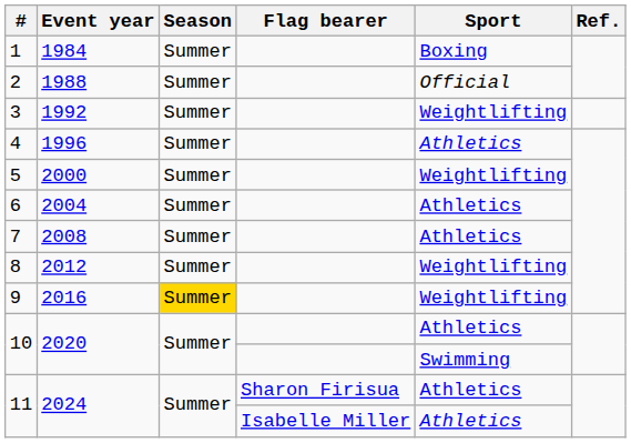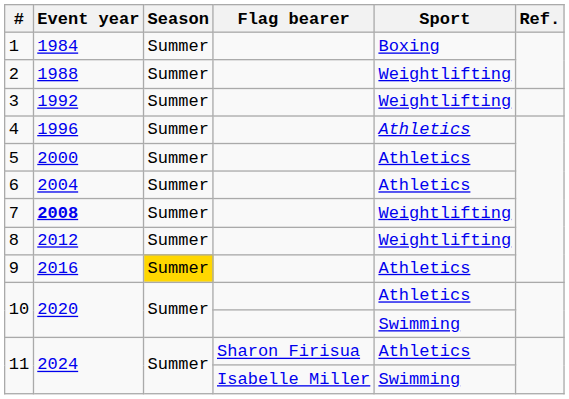 <table class="wikitable sortable">
 <tr>
 <th>#</th>
 <th>Event year</th>
 <th>Season</th>
 <th>Flag bearer</th>
 <th>Sport</th>
 <th>Ref.</th>
 </tr>
 <tr>
 <td>1</td>
 <td><a href='#'>1984</a></td>
 <td>Summer</td>
 <td></td>
 <td><a href='#'>Boxing</a></td>
 <td rowspan=2></td>
 </tr>
 <tr>
 <td>2</td>
 <td><a href='#'>1988</a></td>
 <td>Summer</td>
 <td></td>
-<td><em>Official</em></td>
+<td><a href='#'>Weightlifting</a></td>
 </tr>
 <tr>
 <td>3</td>
 <td><a href='#'>1992</a></td>
 <td>Summer</td>
 <td></td>
 <td><a href='#'>Weightlifting</a></td>
 <td></td>
 </tr>
 <tr>
 <td>4</td>
 <td><a href='#'>1996</a></td>
 <td>Summer</td>
 <td></td>
 <td><em><a href='#'>Athletics</a></em></td>
 <td rowspan=6></td>
 </tr>
 <tr>
 <td>5</td>
 <td><a href='#'>2000</a></td>
 <td>Summer</td>
 <td></td>
-<td><a href='#'>Weightlifting</a></td>
+<td><a href='#'>Athletics</a></td>
 </tr>
 <tr>
 <td>6</td>
 <td><a href='#'>2004</a></td>
 <td>Summer</td>
 <td></td>
 <td><a href='#'>Athletics</a></td>
 </tr>
 <tr>
 <td>7</td>
-<td><a href='#'>2008</a></td>
+<td><strong><a href='#'>2008</a></strong></td>
 <td>Summer</td>
 <td></td>
-<td><a href='#'>Athletics</a></td>
+<td><a href='#'>Weightlifting</a></td>
 </tr>
 <tr>
 <td>8</td>
 <td><a href='#'>2012</a></td>
 <td>Summer</td>
 <td></td>
 <td><a href='#'>Weightlifting</a></td>
 </tr>
 <tr>
 <td>9</td>
 <td><a href='#'>2016</a></td>
 <td style="background: gold;">Summer</td>
 <td></td>
-<td><a href='#'>Weightlifting</a></td>
+<td><a href='#'>Athletics</a></td>
 </tr>
 <tr>
 <td rowspan=2>10</td>
 <td rowspan=2><a href='#'>2020</a></td>
 <td rowspan=2>Summer</td>
 <td></td>
 <td><a href='#'>Athletics</a></td>
 <td rowspan=2></td>
 </tr>
 <tr>
 <td></td>
 <td><a href='#'>Swimming</a></td>
 </tr>
 <tr>
 <td rowspan=2>11</td>
 <td rowspan=2><a href='#'>2024</a></td>
 <td rowspan=2>Summer</td>
 <td><a href='#'>Sharon Firisua</a></td>
 <td><a href='#'>Athletics</a></td>
 <td rowspan=2></td>
 </tr>
 <tr>
 <td><a href='#'>Isabelle Miller</a></td>
-<td><em><a href='#'>Athletics</a></em></td>
+<td><a href='#'>Swimming</a></td>
 </tr>
 </table>
